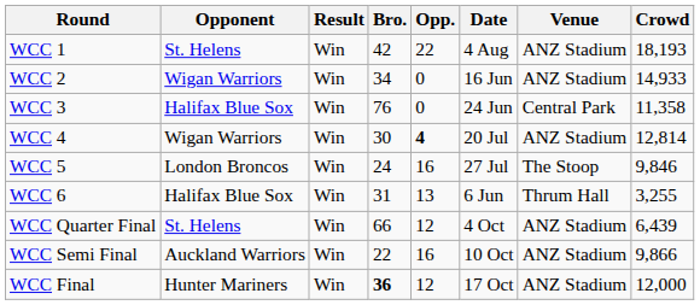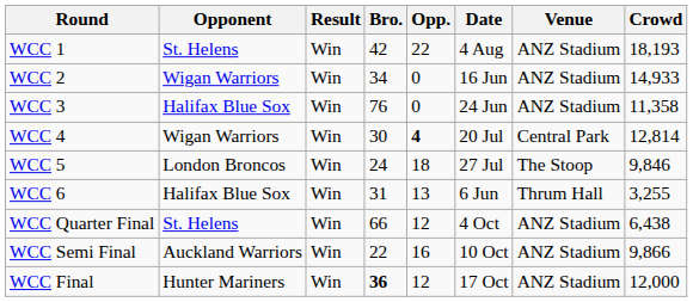 <table class="wikitable" style="text-align:left;">
 <tr>
 <th>Round</th>
 <th>Opponent</th>
 <th>Result</th>
 <th>Bro.</th>
 <th>Opp.</th>
 <th>Date</th>
 <th>Venue</th>
 <th>Crowd</th>
 </tr>
 <tr>
 <td><a href='#'>WCC</a> 1</td>
 <td><a href='#'>St. Helens</a></td>
 <td>Win</td>
 <td>42</td>
 <td>22</td>
 <td>4 Aug</td>
 <td>ANZ Stadium</td>
 <td>18,193</td>
 </tr>
 <tr>
 <td><a href='#'>WCC</a> 2</td>
 <td><a href='#'>Wigan Warriors</a></td>
 <td>Win</td>
 <td>34</td>
 <td>0</td>
 <td>16 Jun</td>
 <td>ANZ Stadium</td>
 <td>14,933</td>
 </tr>
 <tr>
 <td><a href='#'>WCC</a> 3</td>
 <td><a href='#'>Halifax Blue Sox</a></td>
 <td>Win</td>
 <td>76</td>
 <td>0</td>
 <td>24 Jun</td>
-<td>Central Park</td>
+<td>ANZ Stadium</td>
 <td>11,358</td>
 </tr>
 <tr>
 <td><a href='#'>WCC</a> 4</td>
 <td>Wigan Warriors</td>
 <td>Win</td>
 <td>30</td>
 <td><strong>4</strong></td>
 <td>20 Jul</td>
-<td>ANZ Stadium</td>
+<td>Central Park</td>
 <td>12,814</td>
 </tr>
 <tr>
 <td><a href='#'>WCC</a> 5</td>
 <td>London Broncos</td>
 <td>Win</td>
 <td>24</td>
-<td>16</td>
+<td>18</td>
 <td>27 Jul</td>
 <td>The Stoop</td>
 <td>9,846</td>
 </tr>
 <tr>
 <td><a href='#'>WCC</a> 6</td>
 <td>Halifax Blue Sox</td>
 <td>Win</td>
 <td>31</td>
 <td>13</td>
 <td>6 Jun</td>
 <td>Thrum Hall</td>
 <td>3,255</td>
 </tr>
 <tr>
 <td><a href='#'>WCC</a> Quarter Final</td>
 <td><a href='#'>St. Helens</a></td>
 <td>Win</td>
 <td>66</td>
 <td>12</td>
 <td>4 Oct</td>
 <td>ANZ Stadium</td>
-<td>6,439</td>
+<td>6,438</td>
 </tr>
 <tr>
 <td><a href='#'>WCC</a> Semi Final</td>
 <td>Auckland Warriors</td>
 <td>Win</td>
 <td>22</td>
 <td>16</td>
 <td>10 Oct</td>
 <td>ANZ Stadium</td>
 <td>9,866</td>
 </tr>
 <tr>
 <td><a href='#'>WCC</a> Final</td>
 <td>Hunter Mariners</td>
 <td>Win</td>
 <td><strong>36</strong></td>
 <td>12</td>
 <td>17 Oct</td>
 <td>ANZ Stadium</td>
 <td>12,000</td>
 </tr>
 </table>
